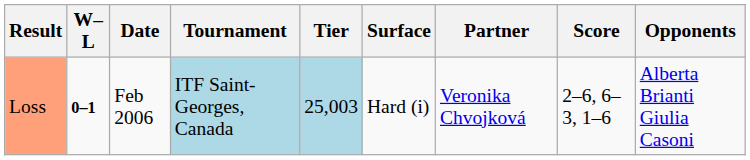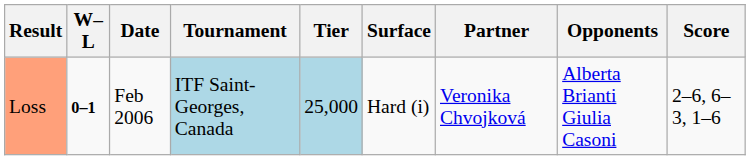 <table class="sortable wikitable">
 <tr>
 <th>Result</th>
 <th class="unsortable">W–L</th>
 <th>Date</th>
 <th>Tournament</th>
 <th>Tier</th>
 <th>Surface</th>
 <th>Partner</th>
+<th>Opponents</th>
 <th class="unsortable">Score</th>
-<th>Opponents</th>
 </tr>
 <tr>
 <td style="background:#ffa07a;">Loss</td>
 <td><strong><small>0–1</small></strong></td>
 <td>Feb 2006</td>
 <td style="background:lightblue;">ITF Saint-Georges, <br>Canada</td>
-<td style="background:lightblue;">25,003</td>
+<td style="background:lightblue;">25,000</td>
 <td>Hard (i)</td>
 <td> <a href='#'>Veronika Chvojková</a></td>
+<td> <a href='#'>Alberta Brianti</a> <br> <a href='#'>Giulia Casoni</a></td>
 <td>2–6, 6–3, 1–6</td>
-<td> <a href='#'>Alberta Brianti</a> <br> <a href='#'>Giulia Casoni</a></td>
 </tr>
 </table>
